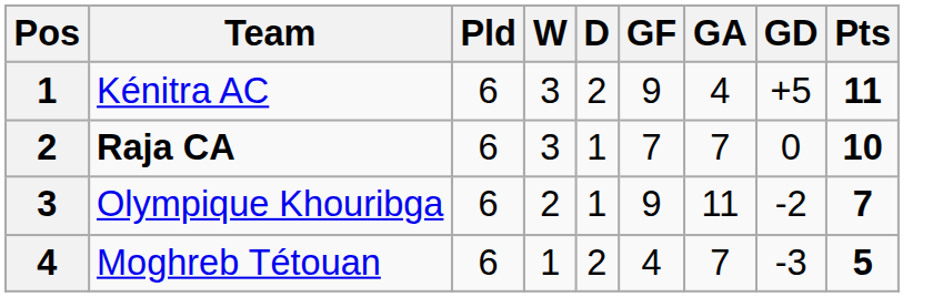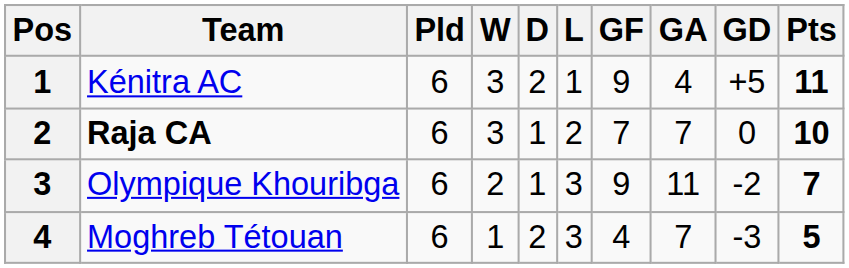 <table class="wikitable plainrowheaders" style="text-align:center;">
 <tr>
 <th scope="col"><abbr>Pos</abbr></th>
 <th scope="col">Team</th>
 <th><abbr>Pld</abbr></th>
 <th scope="col"><abbr>W</abbr></th>
 <th scope="col"><abbr>D</abbr></th>
+<th scope="col"><abbr>L</abbr></th>
 <th scope="col"><abbr>GF</abbr></th>
 <th scope="col"><abbr>GA</abbr></th>
 <th scope="col"><abbr>GD</abbr></th>
 <th scope="col"><abbr>Pts</abbr></th>
 </tr>
 <tr>
 <th scope="row" style="text-align:center">1</th>
 <td align="left"><a href='#'>Kénitra AC</a></td>
 <td>6</td>
 <td>3</td>
 <td>2</td>
+<td>1</td>
 <td>9</td>
 <td>4</td>
 <td>+5</td>
 <td><strong>11</strong></td>
 </tr>
 <tr>
 <th scope="row" style="text-align:center">2</th>
 <td align="left"><strong>Raja CA</strong></td>
 <td>6</td>
 <td>3</td>
 <td>1</td>
+<td>2</td>
 <td>7</td>
 <td>7</td>
 <td>0</td>
 <td><strong>10</strong></td>
 </tr>
 <tr>
 <th scope="row" style="text-align:center">3</th>
 <td align="left"><a href='#'>Olympique Khouribga</a></td>
 <td>6</td>
 <td>2</td>
 <td>1</td>
+<td>3</td>
 <td>9</td>
 <td>11</td>
 <td>-2</td>
 <td><strong>7</strong></td>
 </tr>
 <tr>
 <th scope="row" style="text-align:center">4</th>
 <td align="left"><a href='#'>Moghreb Tétouan</a></td>
 <td>6</td>
 <td>1</td>
 <td>2</td>
+<td>3</td>
 <td>4</td>
 <td>7</td>
 <td>-3</td>
 <td><strong>5</strong></td>
 </tr>
 </table>
